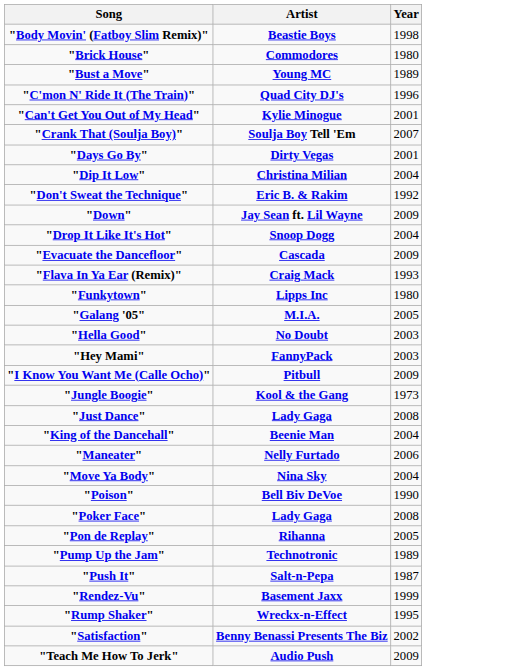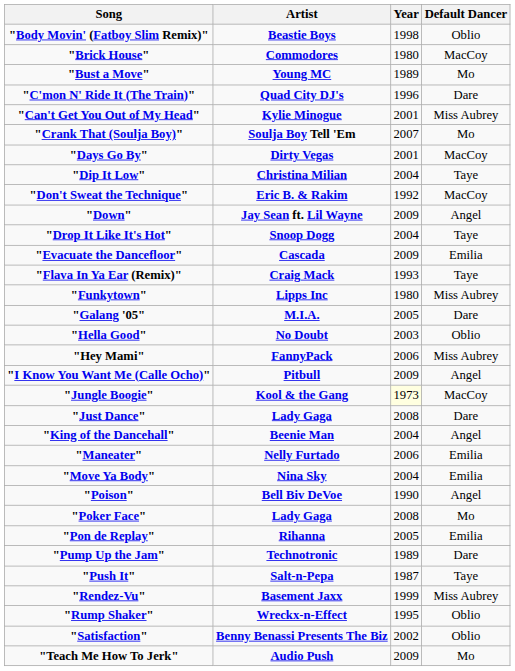 <table class="wikitable sortable mw-collapsible mw-collapsed" style="text-align:center">
 <tr>
 <th>Song</th>
 <th>Artist</th>
 <th>Year</th>
+<th>Default Dancer</th>
 </tr>
 <tr>
 <td><strong>"<a href='#'>Body Movin'</a> (<a href='#'>Fatboy Slim</a> Remix)"</strong></td>
 <td><strong><a href='#'>Beastie Boys</a></strong></td>
 <td>1998</td>
+<td>Oblio</td>
 </tr>
 <tr>
 <td><strong>"<a href='#'>Brick House</a>"</strong></td>
 <td><strong><a href='#'>Commodores</a></strong></td>
 <td>1980</td>
+<td>MacCoy</td>
 </tr>
 <tr>
 <td><strong>"<a href='#'>Bust a Move</a>"</strong></td>
 <td><strong><a href='#'>Young MC</a></strong></td>
 <td>1989</td>
+<td>Mo</td>
 </tr>
 <tr>
 <td><strong>"<a href='#'>C'mon N' Ride It (The Train)</a>"</strong></td>
 <td><strong><a href='#'>Quad City DJ's</a></strong></td>
 <td>1996</td>
+<td>Dare</td>
 </tr>
 <tr>
 <td><strong>"<a href='#'>Can't Get You Out of My Head</a>"</strong></td>
 <td><strong><a href='#'>Kylie Minogue</a></strong></td>
 <td>2001</td>
+<td>Miss Aubrey</td>
 </tr>
 <tr>
 <td><strong>"<a href='#'>Crank That (Soulja Boy)</a>"</strong></td>
 <td><strong><a href='#'>Soulja Boy</a> Tell 'Em</strong></td>
 <td>2007</td>
+<td>Mo</td>
 </tr>
 <tr>
 <td><strong>"<a href='#'>Days Go By</a>"</strong></td>
 <td><strong><a href='#'>Dirty Vegas</a></strong></td>
 <td>2001</td>
+<td>MacCoy</td>
 </tr>
 <tr>
 <td><strong>"<a href='#'>Dip It Low</a>"</strong></td>
 <td><strong><a href='#'>Christina Milian</a></strong></td>
 <td>2004</td>
+<td>Taye</td>
 </tr>
 <tr>
 <td><strong>"<a href='#'>Don't Sweat the Technique</a>"</strong></td>
 <td><strong><a href='#'>Eric B. & Rakim</a></strong></td>
 <td>1992</td>
+<td>MacCoy</td>
 </tr>
 <tr>
 <td><strong>"<a href='#'>Down</a>"</strong></td>
 <td><strong><a href='#'>Jay Sean</a> ft. <a href='#'>Lil Wayne</a></strong></td>
 <td>2009</td>
+<td>Angel</td>
 </tr>
 <tr>
 <td><strong>"<a href='#'>Drop It Like It's Hot</a>"</strong></td>
 <td><strong><a href='#'>Snoop Dogg</a></strong></td>
 <td>2004</td>
+<td>Taye</td>
 </tr>
 <tr>
 <td><strong>"<a href='#'>Evacuate the Dancefloor</a>"</strong></td>
 <td><strong><a href='#'>Cascada</a></strong></td>
 <td>2009</td>
+<td>Emilia</td>
 </tr>
 <tr>
 <td><strong>"<a href='#'>Flava In Ya Ear</a> (Remix)"</strong></td>
 <td><strong><a href='#'>Craig Mack</a></strong></td>
 <td>1993</td>
+<td>Taye</td>
 </tr>
 <tr>
 <td><strong>"<a href='#'>Funkytown</a>"</strong></td>
 <td><strong><a href='#'>Lipps Inc</a></strong></td>
 <td>1980</td>
+<td>Miss Aubrey</td>
 </tr>
 <tr>
 <td><strong>"<a href='#'>Galang</a> '05"</strong></td>
 <td><strong><a href='#'>M.I.A.</a></strong></td>
 <td>2005</td>
+<td>Dare</td>
 </tr>
 <tr>
 <td><strong>"<a href='#'>Hella Good</a>"</strong></td>
 <td><strong><a href='#'>No Doubt</a></strong></td>
 <td>2003</td>
+<td>Oblio</td>
 </tr>
 <tr>
 <td><strong>"Hey Mami"</strong></td>
 <td><strong><a href='#'>FannyPack</a></strong></td>
-<td>2003</td>
+<td>2006</td>
+<td>Miss Aubrey</td>
 </tr>
 <tr>
 <td><strong>"<a href='#'>I Know You Want Me (Calle Ocho)</a>"</strong></td>
 <td><strong><a href='#'>Pitbull</a></strong></td>
 <td>2009</td>
+<td>Angel</td>
 </tr>
 <tr>
 <td><strong>"<a href='#'>Jungle Boogie</a>"</strong></td>
 <td><strong><a href='#'>Kool & the Gang</a></strong></td>
-<td>1973</td>
+<td style="background: lightyellow;">1973</td>
+<td>MacCoy</td>
 </tr>
 <tr>
 <td><strong>"<a href='#'>Just Dance</a>"</strong></td>
 <td><strong><a href='#'>Lady Gaga</a></strong></td>
 <td>2008</td>
+<td>Dare</td>
 </tr>
 <tr>
 <td><strong>"<a href='#'>King of the Dancehall</a>"</strong></td>
 <td><strong><a href='#'>Beenie Man</a></strong></td>
 <td>2004</td>
+<td>Angel</td>
 </tr>
 <tr>
 <td><strong>"<a href='#'>Maneater</a>"</strong></td>
 <td><strong><a href='#'>Nelly Furtado</a></strong></td>
 <td>2006</td>
+<td>Emilia</td>
 </tr>
 <tr>
 <td><strong>"<a href='#'>Move Ya Body</a>"</strong></td>
 <td><strong><a href='#'>Nina Sky</a></strong></td>
 <td>2004</td>
+<td>Emilia</td>
 </tr>
 <tr>
 <td><strong>"<a href='#'>Poison</a>"</strong></td>
 <td><strong><a href='#'>Bell Biv DeVoe</a></strong></td>
 <td>1990</td>
+<td>Angel</td>
 </tr>
 <tr>
 <td><strong>"<a href='#'>Poker Face</a>"</strong></td>
 <td><strong><a href='#'>Lady Gaga</a></strong></td>
 <td>2008</td>
+<td>Mo</td>
 </tr>
 <tr>
 <td><strong>"<a href='#'>Pon de Replay</a>"</strong></td>
 <td><strong><a href='#'>Rihanna</a></strong></td>
 <td>2005</td>
+<td>Emilia</td>
 </tr>
 <tr>
 <td><strong>"<a href='#'>Pump Up the Jam</a>"</strong></td>
 <td><strong><a href='#'>Technotronic</a></strong></td>
 <td>1989</td>
+<td>Dare</td>
 </tr>
 <tr>
 <td><strong>"<a href='#'>Push It</a>"</strong></td>
 <td><strong><a href='#'>Salt-n-Pepa</a></strong></td>
 <td>1987</td>
+<td>Taye</td>
 </tr>
 <tr>
 <td><strong>"<a href='#'>Rendez-Vu</a>"</strong></td>
 <td><strong><a href='#'>Basement Jaxx</a></strong></td>
 <td>1999</td>
+<td>Miss Aubrey</td>
 </tr>
 <tr>
 <td><strong>"<a href='#'>Rump Shaker</a>"</strong></td>
 <td><strong><a href='#'>Wreckx-n-Effect</a></strong></td>
 <td>1995</td>
+<td>Oblio</td>
 </tr>
 <tr>
 <td><strong>"<a href='#'>Satisfaction</a>"</strong></td>
 <td><strong><a href='#'>Benny Benassi Presents The Biz</a></strong></td>
 <td>2002</td>
+<td>Oblio</td>
 </tr>
 <tr>
 <td><strong>"Teach Me How To Jerk"</strong></td>
 <td><strong><a href='#'>Audio Push</a></strong></td>
 <td>2009</td>
+<td>Mo</td>
 </tr>
 </table>
